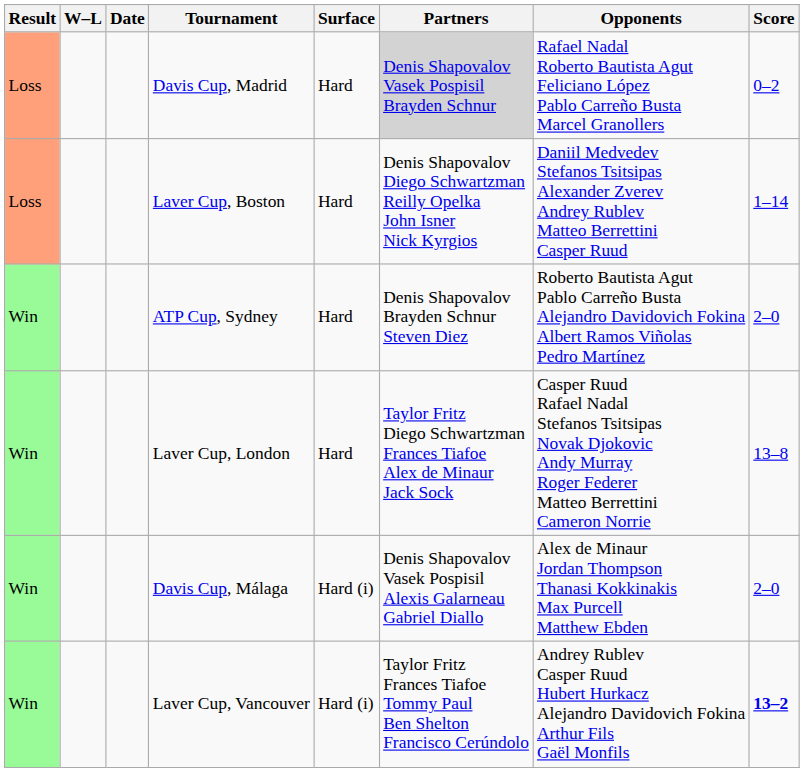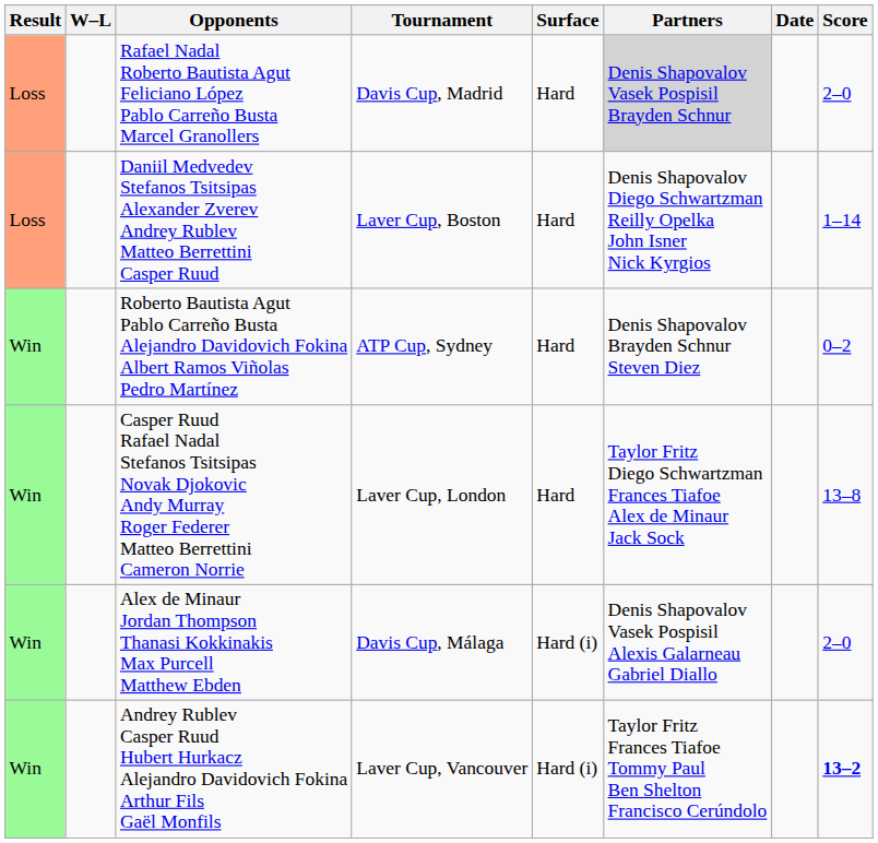 <table class="sortable wikitable">
 <tr>
 <th>Result</th>
 <th class="unsortable">W–L</th>
-<th>Date</th>
+<th>Opponents</th>
 <th>Tournament</th>
 <th>Surface</th>
 <th>Partners</th>
-<th>Opponents</th>
+<th>Date</th>
 <th class="unsortable">Score</th>
 </tr>
 <tr>
 <td bgcolor=FFA07A>Loss</td>
 <td></td>
-<td><a href='#'></a></td>
+<td> <a href='#'>Rafael Nadal</a><br> <a href='#'>Roberto Bautista Agut</a><br> <a href='#'>Feliciano López</a><br> <a href='#'>Pablo Carreño Busta</a><br> <a href='#'>Marcel Granollers</a></td>
 <td><a href='#'>Davis Cup</a>, Madrid</td>
 <td>Hard</td>
 <td style="background: lightgrey;"> <a href='#'>Denis Shapovalov</a><br> <a href='#'>Vasek Pospisil</a><br> <a href='#'>Brayden Schnur</a></td>
-<td> <a href='#'>Rafael Nadal</a><br> <a href='#'>Roberto Bautista Agut</a><br> <a href='#'>Feliciano López</a><br> <a href='#'>Pablo Carreño Busta</a><br> <a href='#'>Marcel Granollers</a></td>
-<td><a href='#'>0–2</a></td>
+<td><a href='#'></a></td>
+<td><a href='#'>2–0</a></td>
 </tr>
 <tr>
 <td bgcolor=ffa07a>Loss</td>
 <td></td>
-<td><a href='#'></a></td>
+<td> <a href='#'>Daniil Medvedev</a><br> <a href='#'>Stefanos Tsitsipas</a><br> <a href='#'>Alexander Zverev</a><br> <a href='#'>Andrey Rublev</a><br> <a href='#'>Matteo Berrettini</a><br> <a href='#'>Casper Ruud</a></td>
 <td><a href='#'>Laver Cup</a>, Boston</td>
 <td>Hard</td>
 <td> Denis Shapovalov<br> <a href='#'>Diego Schwartzman</a><br> <a href='#'>Reilly Opelka</a><br> <a href='#'>John Isner</a><br> <a href='#'>Nick Kyrgios</a></td>
-<td> <a href='#'>Daniil Medvedev</a><br> <a href='#'>Stefanos Tsitsipas</a><br> <a href='#'>Alexander Zverev</a><br> <a href='#'>Andrey Rublev</a><br> <a href='#'>Matteo Berrettini</a><br> <a href='#'>Casper Ruud</a></td>
+<td><a href='#'></a></td>
 <td><a href='#'>1–14</a></td>
 </tr>
 <tr>
 <td bgcolor=98fb98>Win</td>
 <td></td>
-<td><a href='#'></a></td>
+<td> Roberto Bautista Agut<br> Pablo Carreño Busta<br> <a href='#'>Alejandro Davidovich Fokina</a><br> <a href='#'>Albert Ramos Viñolas</a><br> <a href='#'>Pedro Martínez</a></td>
 <td><a href='#'>ATP Cup</a>, Sydney</td>
 <td>Hard</td>
 <td> Denis Shapovalov<br> Brayden Schnur<br> <a href='#'>Steven Diez</a></td>
-<td> Roberto Bautista Agut<br> Pablo Carreño Busta<br> <a href='#'>Alejandro Davidovich Fokina</a><br> <a href='#'>Albert Ramos Viñolas</a><br> <a href='#'>Pedro Martínez</a></td>
+<td><a href='#'></a></td>
+<td><a href='#'>0–2</a></td>
+</tr>
+<tr>
+<td bgcolor=98fb98>Win</td>
+<td></td>
+<td> Casper Ruud<br> Rafael Nadal<br> Stefanos Tsitsipas<br> <a href='#'>Novak Djokovic</a><br> <a href='#'>Andy Murray</a><br> <a href='#'>Roger Federer</a><br> Matteo Berrettini<br> <a href='#'>Cameron Norrie</a></td>
+<td>Laver Cup, London</td>
+<td>Hard</td>
+<td> <a href='#'>Taylor Fritz</a><br> Diego Schwartzman<br> <a href='#'>Frances Tiafoe</a><br> <a href='#'>Alex de Minaur</a><br> <a href='#'>Jack Sock</a></td>
+<td><a href='#'></a></td>
+<td><a href='#'>13–8</a></td>
+</tr>
+<tr>
+<td bgcolor=98fb98>Win</td>
+<td></td>
+<td> Alex de Minaur<br> <a href='#'>Jordan Thompson</a><br> <a href='#'>Thanasi Kokkinakis</a><br> <a href='#'>Max Purcell</a><br> <a href='#'>Matthew Ebden</a></td>
+<td><a href='#'>Davis Cup</a>, Málaga</td>
+<td>Hard (i)</td>
+<td> Denis Shapovalov<br> Vasek Pospisil<br> <a href='#'>Alexis Galarneau</a><br> <a href='#'>Gabriel Diallo</a></td>
+<td><a href='#'></a></td>
 <td><a href='#'>2–0</a></td>
 </tr>
 <tr>
 <td bgcolor=98fb98>Win</td>
 <td></td>
-<td><a href='#'></a></td>
-<td>Laver Cup, London</td>
-<td>Hard</td>
-<td> <a href='#'>Taylor Fritz</a><br> Diego Schwartzman<br> <a href='#'>Frances Tiafoe</a><br> <a href='#'>Alex de Minaur</a><br> <a href='#'>Jack Sock</a></td>
-<td> Casper Ruud<br> Rafael Nadal<br> Stefanos Tsitsipas<br> <a href='#'>Novak Djokovic</a><br> <a href='#'>Andy Murray</a><br> <a href='#'>Roger Federer</a><br> Matteo Berrettini<br> <a href='#'>Cameron Norrie</a></td>
-<td><a href='#'>13–8</a></td>
-</tr>
-<tr>
-<td bgcolor=98fb98>Win</td>
-<td></td>
-<td><a href='#'></a></td>
-<td><a href='#'>Davis Cup</a>, Málaga</td>
-<td>Hard (i)</td>
-<td> Denis Shapovalov<br> Vasek Pospisil<br> <a href='#'>Alexis Galarneau</a><br> <a href='#'>Gabriel Diallo</a></td>
-<td> Alex de Minaur<br> <a href='#'>Jordan Thompson</a><br> <a href='#'>Thanasi Kokkinakis</a><br> <a href='#'>Max Purcell</a><br> <a href='#'>Matthew Ebden</a></td>
-<td><a href='#'>2–0</a></td>
-</tr>
-<tr>
-<td bgcolor=98fb98>Win</td>
-<td></td>
-<td><a href='#'></a></td>
+<td> Andrey Rublev<br> Casper Ruud<br> <a href='#'>Hubert Hurkacz</a><br> Alejandro Davidovich Fokina<br> <a href='#'>Arthur Fils</a><br> <a href='#'>Gaël Monfils</a></td>
 <td>Laver Cup, Vancouver</td>
 <td>Hard (i)</td>
 <td> Taylor Fritz<br> Frances Tiafoe<br> <a href='#'>Tommy Paul</a><br> <a href='#'>Ben Shelton</a><br> <a href='#'>Francisco Cerúndolo</a></td>
-<td> Andrey Rublev<br> Casper Ruud<br> <a href='#'>Hubert Hurkacz</a><br> Alejandro Davidovich Fokina<br> <a href='#'>Arthur Fils</a><br> <a href='#'>Gaël Monfils</a></td>
+<td><a href='#'></a></td>
 <td><strong><a href='#'>13–2</a></strong></td>
 </tr>
 </table>
